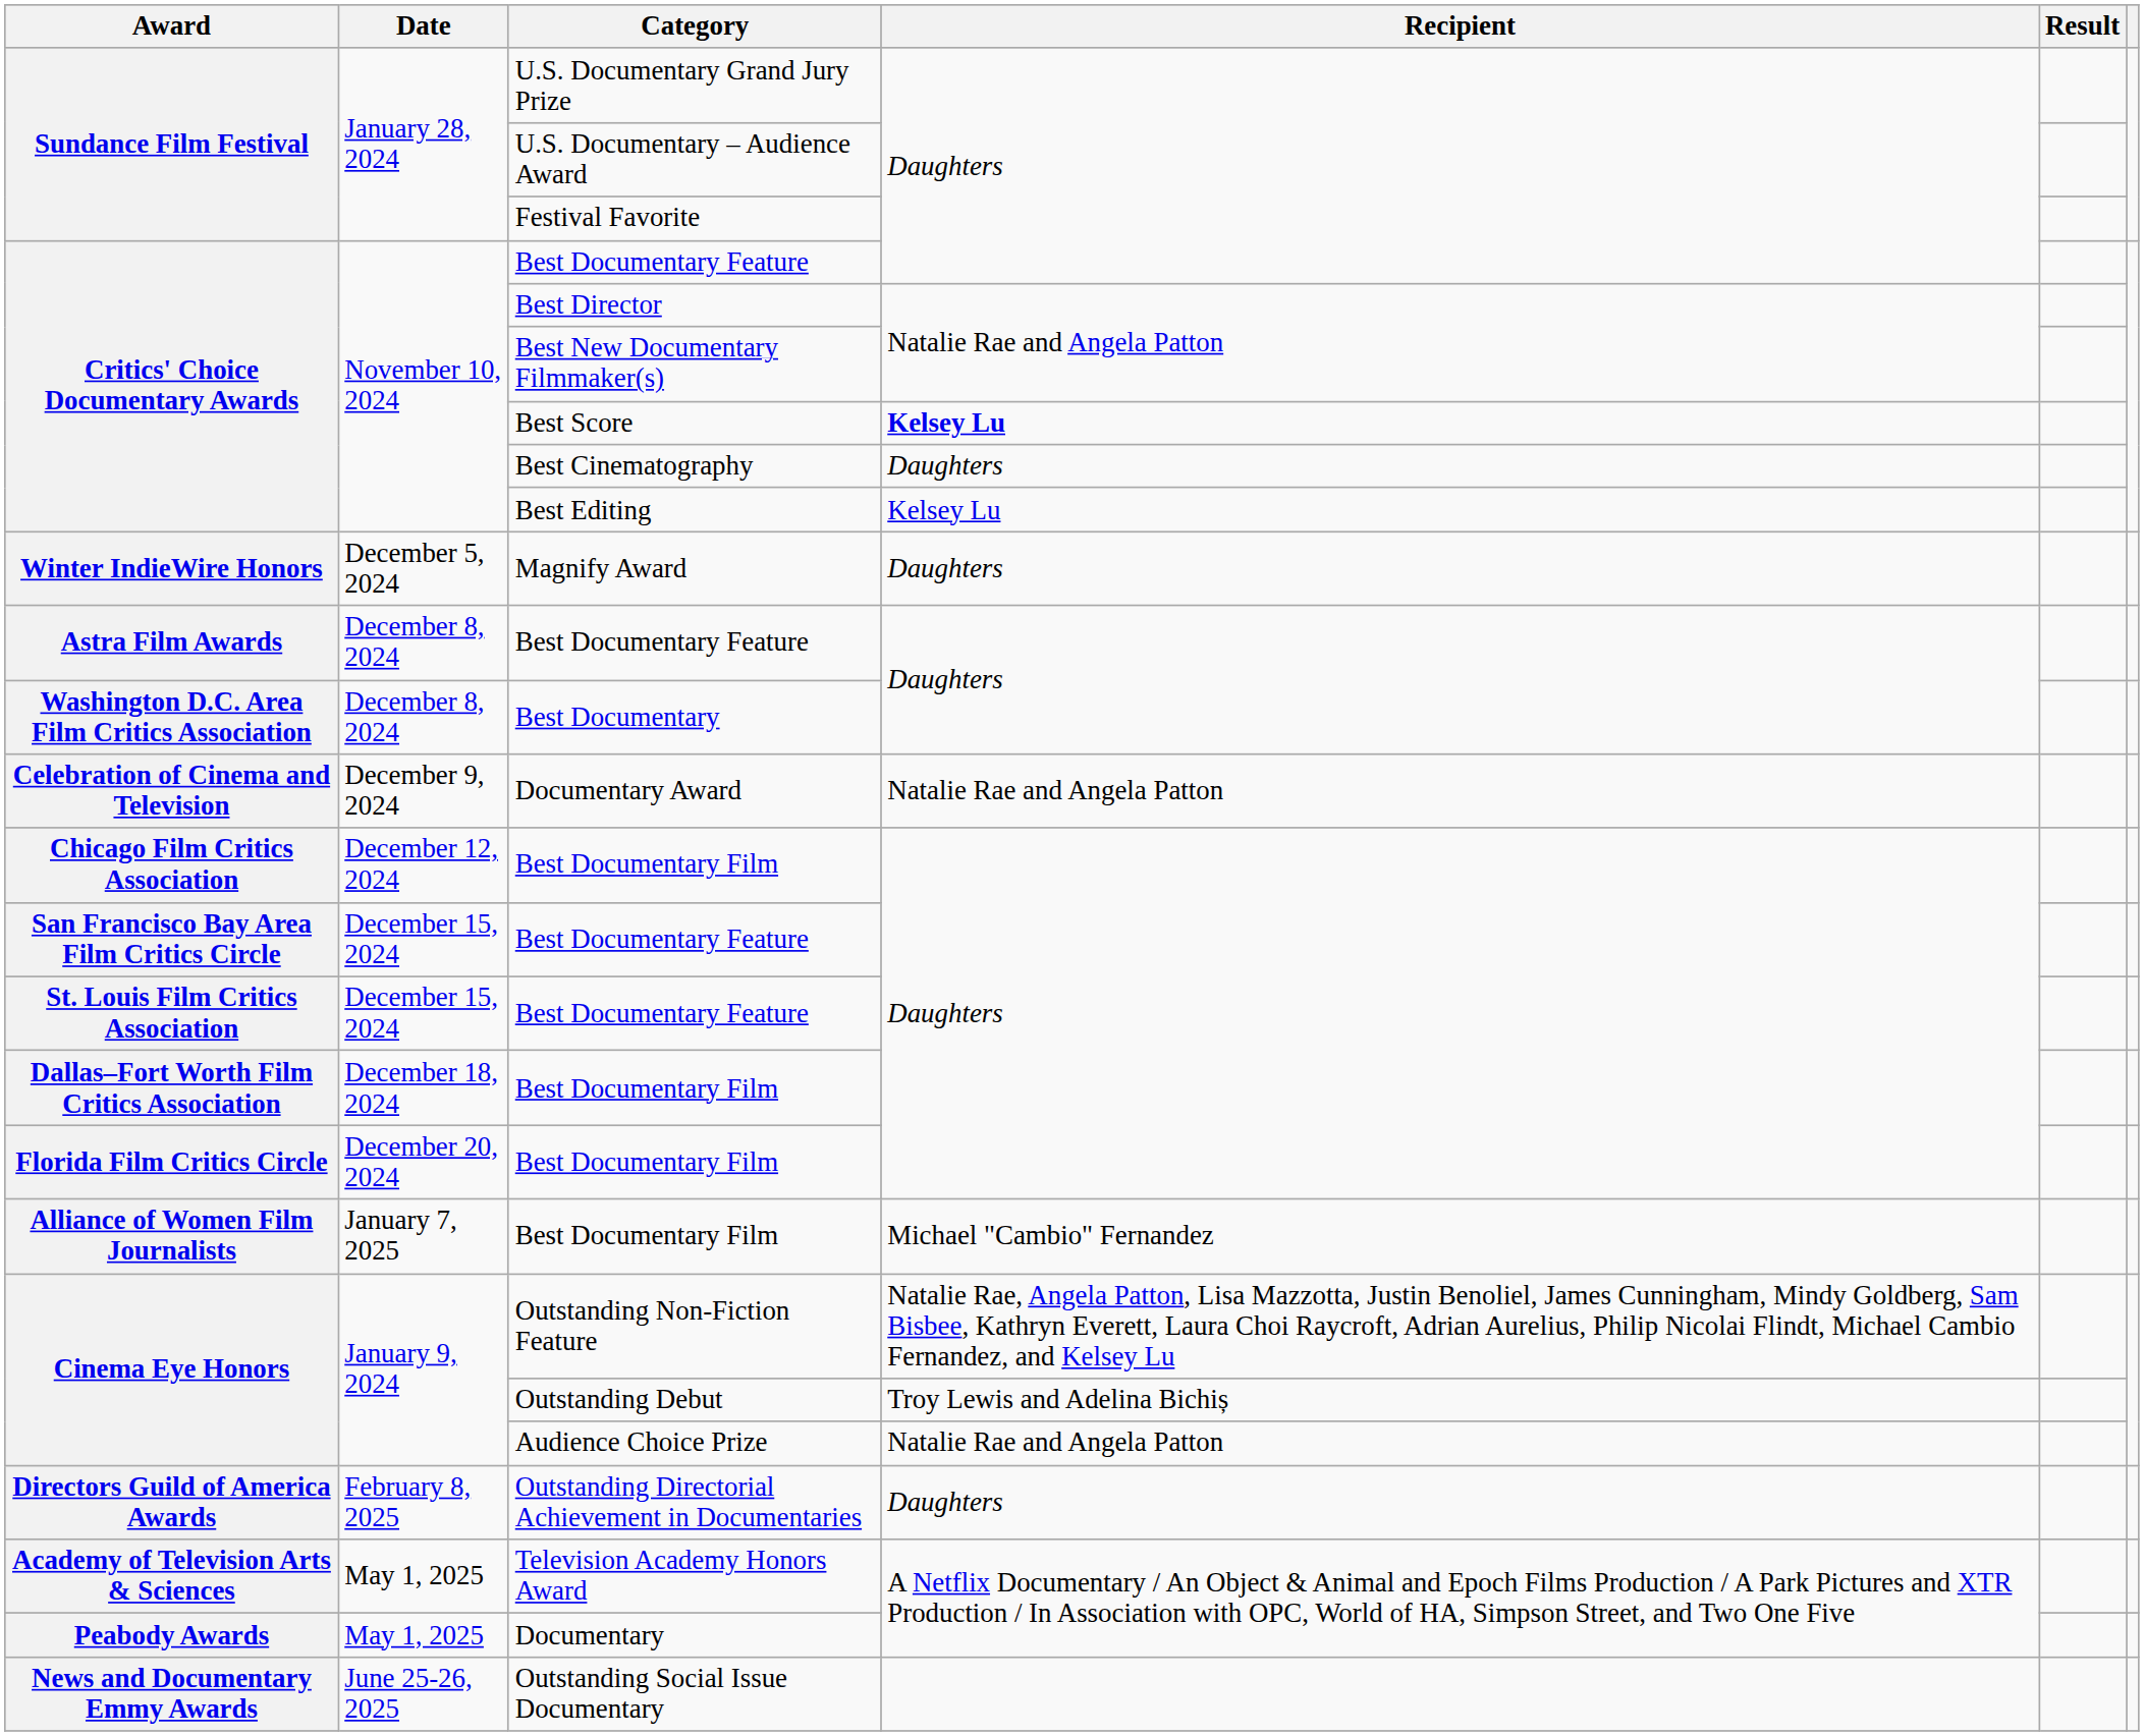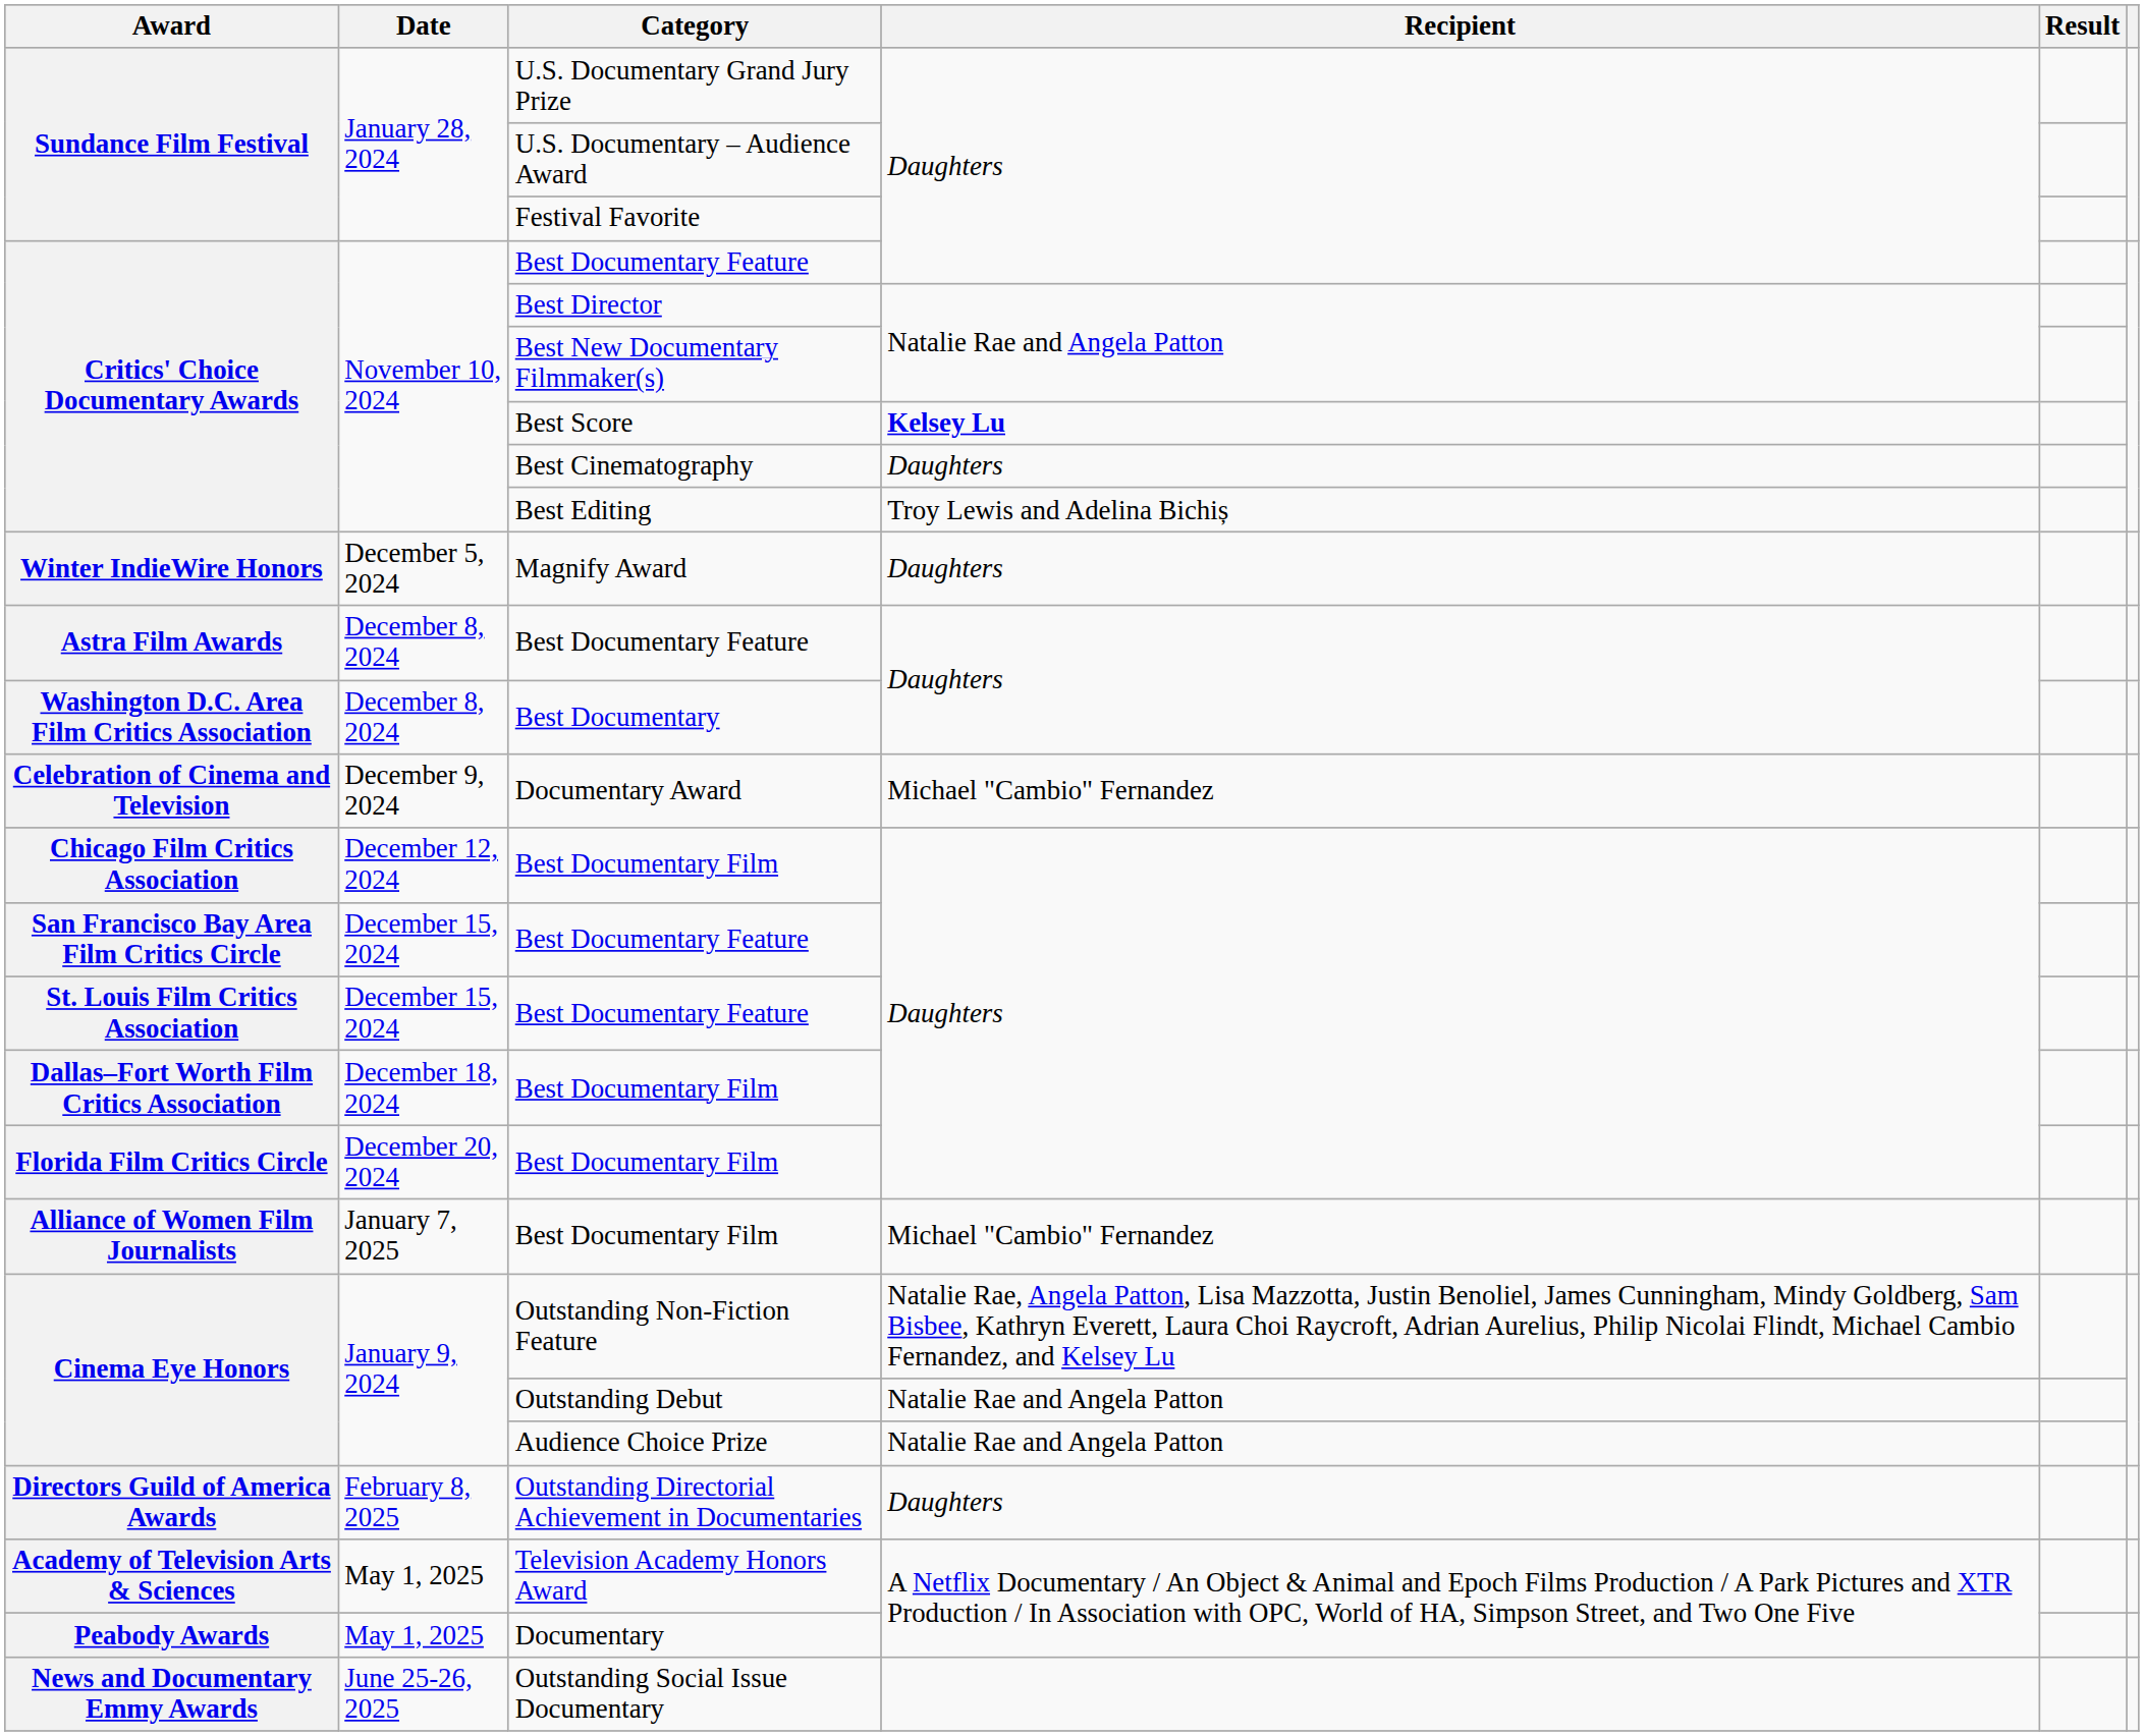 <table class="wikitable sortable plainrowheaders">
 <tr>
 <th>Award</th>
 <th>Date</th>
 <th>Category</th>
 <th>Recipient</th>
 <th>Result</th>
 <th></th>
 </tr>
 <tr>
 <th scope="row" rowspan="3"><a href='#'>Sundance Film Festival</a></th>
 <td rowspan="3"><a href='#'>January 28, 2024</a></td>
 <td>U.S. Documentary Grand Jury Prize</td>
 <td rowspan="4"><em>Daughters</em></td>
 <td></td>
 <td rowspan="3" align="center"></td>
 </tr>
 <tr>
 <td>U.S. Documentary – Audience Award</td>
 <td></td>
 </tr>
 <tr>
 <td>Festival Favorite</td>
 <td></td>
 </tr>
 <tr>
 <th rowspan="6" scope="row"><a href='#'>Critics' Choice Documentary Awards</a></th>
 <td rowspan="6"><a href='#'>November 10, 2024</a></td>
 <td><a href='#'>Best Documentary Feature</a></td>
 <td></td>
 <td rowspan="6" align="center"></td>
 </tr>
 <tr>
 <td><a href='#'>Best Director</a></td>
 <td rowspan="2">Natalie Rae and <a href='#'>Angela Patton</a></td>
 <td></td>
 </tr>
 <tr>
 <td><a href='#'>Best New Documentary Filmmaker(s)</a></td>
 <td></td>
 </tr>
 <tr>
 <td>Best Score</td>
 <td><strong><a href='#'>Kelsey Lu</a></strong></td>
 <td></td>
 </tr>
 <tr>
 <td>Best Cinematography</td>
 <td><em>Daughters</em></td>
 <td></td>
 </tr>
 <tr>
 <td>Best Editing</td>
-<td><a href='#'>Kelsey Lu</a></td>
+<td>Troy Lewis and Adelina Bichiș</td>
 <td></td>
 </tr>
 <tr>
 <th scope="row"><a href='#'>Winter IndieWire Honors</a></th>
 <td>December 5, 2024</td>
 <td>Magnify Award</td>
 <td><em>Daughters</em></td>
 <td></td>
 <td align="center"></td>
 </tr>
 <tr>
 <th scope="row"><a href='#'>Astra Film Awards</a></th>
 <td><a href='#'>December 8, 2024</a></td>
 <td>Best Documentary Feature</td>
 <td rowspan="2"><em>Daughters</em></td>
 <td></td>
 <td align="center"></td>
 </tr>
 <tr>
 <th scope="row"><a href='#'>Washington D.C. Area Film Critics Association</a></th>
 <td><a href='#'>December 8, 2024</a></td>
 <td><a href='#'>Best Documentary</a></td>
 <td></td>
 <td align="center"></td>
 </tr>
 <tr>
 <th scope="row"><a href='#'>Celebration of Cinema and Television</a></th>
 <td>December 9, 2024</td>
 <td>Documentary Award</td>
-<td>Natalie Rae and Angela Patton</td>
+<td>Michael "Cambio" Fernandez</td>
 <td></td>
 <td align="center"></td>
 </tr>
 <tr>
 <th scope="row"><a href='#'>Chicago Film Critics Association</a></th>
 <td><a href='#'>December 12, 2024</a></td>
 <td><a href='#'>Best Documentary Film</a></td>
 <td rowspan="5"><em>Daughters</em></td>
 <td></td>
 <td align="center"></td>
 </tr>
 <tr>
 <th scope="row"><a href='#'>San Francisco Bay Area Film Critics Circle</a></th>
 <td><a href='#'>December 15, 2024</a></td>
 <td><a href='#'>Best Documentary Feature</a></td>
 <td></td>
 <td align="center"></td>
 </tr>
 <tr>
 <th scope="row"><a href='#'>St. Louis Film Critics Association</a></th>
 <td><a href='#'>December 15, 2024</a></td>
 <td><a href='#'>Best Documentary Feature</a></td>
 <td></td>
 <td align="center"></td>
 </tr>
 <tr>
 <th scope="row"><a href='#'>Dallas–Fort Worth Film Critics Association</a></th>
 <td><a href='#'>December 18, 2024</a></td>
 <td><a href='#'>Best Documentary Film</a></td>
 <td></td>
 <td align="center"></td>
 </tr>
 <tr>
 <th scope="row"><a href='#'>Florida Film Critics Circle</a></th>
 <td><a href='#'>December 20, 2024</a></td>
 <td><a href='#'>Best Documentary Film</a></td>
 <td></td>
 <td align="center"></td>
 </tr>
 <tr>
 <th scope="row"><a href='#'>Alliance of Women Film Journalists</a></th>
 <td>January 7, 2025</td>
 <td>Best Documentary Film</td>
 <td>Michael "Cambio" Fernandez</td>
 <td></td>
 <td align="center"></td>
 </tr>
 <tr>
 <th scope="row" rowspan="3"><a href='#'>Cinema Eye Honors</a></th>
 <td rowspan="3"><a href='#'>January 9, 2024</a></td>
 <td>Outstanding Non-Fiction Feature</td>
 <td>Natalie Rae, <a href='#'>Angela Patton</a>, Lisa Mazzotta, Justin Benoliel, James Cunningham, Mindy Goldberg, <a href='#'>Sam Bisbee</a>, Kathryn Everett, Laura Choi Raycroft, Adrian Aurelius, Philip Nicolai Flindt, Michael Cambio Fernandez, and <a href='#'>Kelsey Lu</a></td>
 <td></td>
 <td align="center" rowspan="3"></td>
 </tr>
 <tr>
 <td>Outstanding Debut</td>
-<td>Troy Lewis and Adelina Bichiș</td>
+<td>Natalie Rae and Angela Patton</td>
 <td></td>
 </tr>
 <tr>
 <td>Audience Choice Prize</td>
 <td>Natalie Rae and Angela Patton</td>
 <td></td>
 </tr>
 <tr>
 <th scope="row"><a href='#'>Directors Guild of America Awards</a></th>
 <td><a href='#'>February 8, 2025</a></td>
 <td><a href='#'>Outstanding Directorial Achievement in Documentaries</a></td>
 <td><em>Daughters</em></td>
 <td></td>
 <td align="center"></td>
 </tr>
 <tr>
 <th scope="row"><a href='#'>Academy of Television Arts & Sciences</a></th>
 <td>May 1, 2025</td>
 <td><a href='#'>Television Academy Honors Award</a></td>
 <td rowspan="2">A <a href='#'>Netflix</a> Documentary / An Object & Animal and Epoch Films Production / A Park Pictures and <a href='#'>XTR</a> Production / In Association with OPC, World of HA, Simpson Street, and Two One Five</td>
 <td></td>
 <td align="center"></td>
 </tr>
 <tr>
 <th scope="row"><a href='#'>Peabody Awards</a></th>
 <td><a href='#'>May 1, 2025</a></td>
 <td>Documentary</td>
 <td></td>
 <td align="center"></td>
 </tr>
 <tr>
 <th scope="row"><a href='#'>News and Documentary Emmy Awards</a></th>
 <td><a href='#'>June 25-26, 2025</a></td>
 <td>Outstanding Social Issue Documentary</td>
 <td></td>
 <td></td>
 <td align="center"></td>
 </tr>
 </table>
